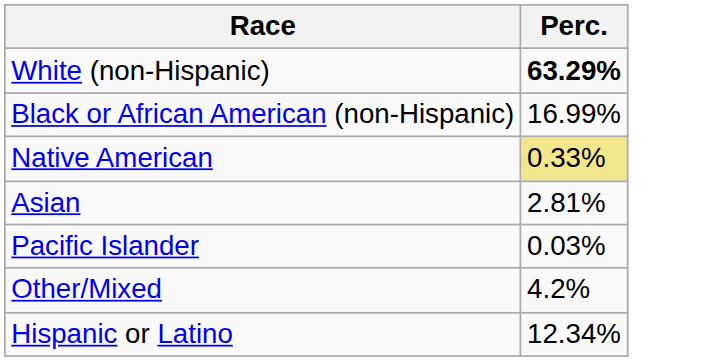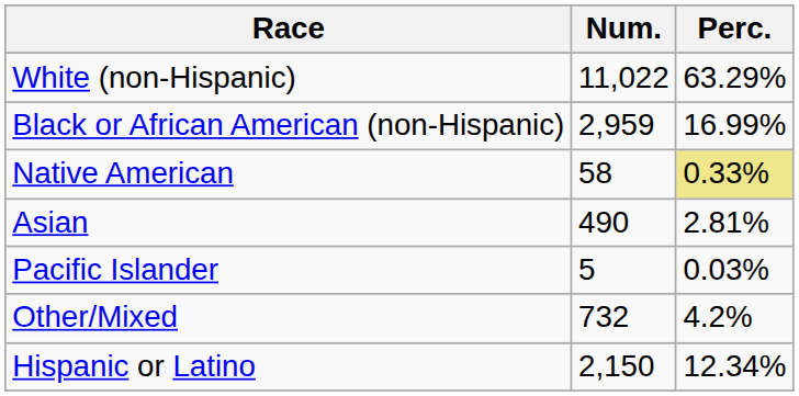 <table class="wikitable">
 <tr>
 <th>Race</th>
+<th>Num.</th>
 <th>Perc.</th>
 </tr>
 <tr>
 <td><a href='#'>White</a> (non-Hispanic)</td>
-<td><strong>63.29%</strong></td>
+<td>11,022</td>
+<td>63.29%</td>
 </tr>
 <tr>
 <td><a href='#'>Black or African American</a> (non-Hispanic)</td>
+<td>2,959</td>
 <td>16.99%</td>
 </tr>
 <tr>
 <td><a href='#'>Native American</a></td>
+<td>58</td>
 <td style="background: khaki;">0.33%</td>
 </tr>
 <tr>
 <td><a href='#'>Asian</a></td>
+<td>490</td>
 <td>2.81%</td>
 </tr>
 <tr>
 <td><a href='#'>Pacific Islander</a></td>
+<td>5</td>
 <td>0.03%</td>
 </tr>
 <tr>
 <td><a href='#'>Other/Mixed</a></td>
+<td>732</td>
 <td>4.2%</td>
 </tr>
 <tr>
 <td><a href='#'>Hispanic</a> or <a href='#'>Latino</a></td>
+<td>2,150</td>
 <td>12.34%</td>
 </tr>
 </table>
